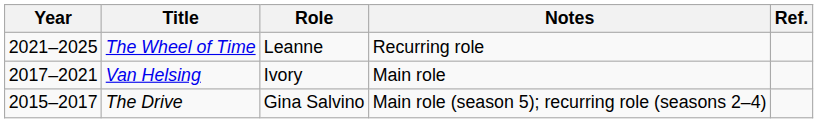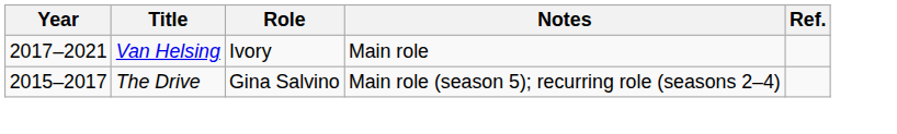 <table class="wikitable sortable">
 <tr>
 <th>Year</th>
 <th>Title</th>
 <th>Role</th>
 <th>Notes</th>
 <th>Ref.</th>
-</tr>
-<tr>
-<td>2021–2025</td>
-<td><em><a href='#'>The Wheel of Time</a></em></td>
-<td>Leanne</td>
-<td>Recurring role</td>
-<td></td>
 </tr>
 <tr>
 <td>2017–2021</td>
 <td><em><a href='#'>Van Helsing</a></em></td>
 <td>Ivory</td>
 <td>Main role</td>
 <td></td>
 </tr>
 <tr>
 <td>2015–2017</td>
 <td><em>The Drive</em></td>
 <td>Gina Salvino</td>
 <td>Main role (season 5); recurring role (seasons 2–4)</td>
 <td></td>
 </tr>
 </table>
